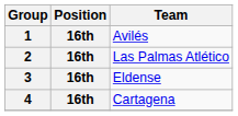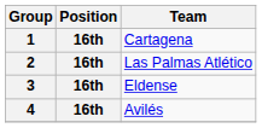 <table class="wikitable">
 <tr>
 <th>Group</th>
 <th>Position</th>
 <th>Team</th>
 </tr>
 <tr>
 <th>1</th>
 <th>16th</th>
-<td><a href='#'>Avilés</a></td>
+<td><a href='#'>Cartagena</a></td>
 </tr>
 <tr>
 <th>2</th>
 <th>16th</th>
 <td><a href='#'>Las Palmas Atlético</a></td>
 </tr>
 <tr>
 <th>3</th>
 <th>16th</th>
 <td><a href='#'>Eldense</a></td>
 </tr>
 <tr>
 <th>4</th>
 <th>16th</th>
-<td><a href='#'>Cartagena</a></td>
+<td><a href='#'>Avilés</a></td>
 </tr>
 <tr>
 </tr>
 </table>
